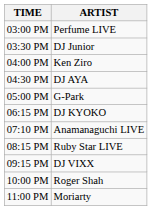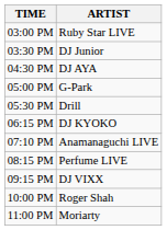 <table class="wikitable">
 <tr>
 <th>TIME</th>
 <th>ARTIST</th>
 </tr>
 <tr>
 <td>03:00 PM</td>
-<td>Perfume LIVE</td>
+<td>Ruby Star LIVE</td>
 </tr>
 <tr>
 <td>03:30 PM</td>
 <td>DJ Junior</td>
-</tr>
-<tr>
-<td>04:00 PM</td>
-<td>Ken Ziro</td>
 </tr>
 <tr>
 <td>04:30 PM</td>
 <td>DJ AYA</td>
 </tr>
 <tr>
 <td>05:00 PM</td>
 <td>G-Park</td>
+</tr>
+<tr>
+<td>05:30 PM</td>
+<td>Drill</td>
 </tr>
 <tr>
 <td>06:15 PM</td>
 <td>DJ KYOKO</td>
 </tr>
 <tr>
 <td>07:10 PM</td>
 <td>Anamanaguchi LIVE</td>
 </tr>
 <tr>
 <td>08:15 PM</td>
-<td>Ruby Star LIVE</td>
+<td>Perfume LIVE</td>
 </tr>
 <tr>
 <td>09:15 PM</td>
 <td>DJ VIXX</td>
 </tr>
 <tr>
 <td>10:00 PM</td>
 <td>Roger Shah</td>
 </tr>
 <tr>
 <td>11:00 PM</td>
 <td>Moriarty</td>
 </tr>
 </table>
